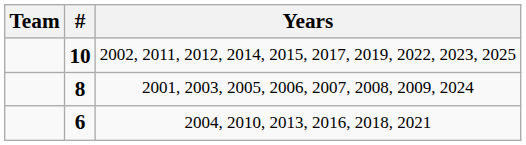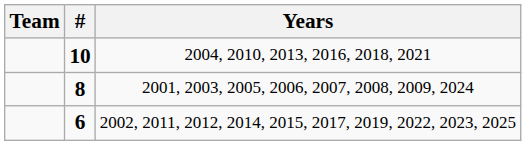 <table class="wikitable" style="text-align:center;">
 <tr>
 <th>Team</th>
 <th>#</th>
 <th>Years</th>
 </tr>
 <tr>
 <td style=><strong><a href='#'></a></strong></td>
 <td><strong>10</strong></td>
-<td style="font-size:80%;">2002, 2011, 2012, 2014, 2015, 2017, 2019, 2022, 2023, 2025</td>
+<td style="font-size:80%;">2004, 2010, 2013, 2016, 2018, 2021</td>
 </tr>
 <tr>
 <td style=><strong><a href='#'></a></strong></td>
 <td><strong>8</strong></td>
 <td style="font-size:80%;">2001, 2003, 2005, 2006, 2007, 2008, 2009, 2024</td>
 </tr>
 <tr>
 <td style=><strong></strong></td>
 <td><strong>6</strong></td>
-<td style="font-size:80%;">2004, 2010, 2013, 2016, 2018, 2021</td>
+<td style="font-size:80%;">2002, 2011, 2012, 2014, 2015, 2017, 2019, 2022, 2023, 2025</td>
 </tr>
 </table>
